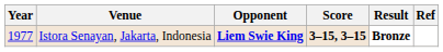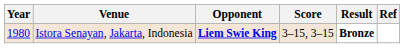 <table class="sortable wikitable" style="font-size: 90%;">
 <tr>
 <th>Year</th>
 <th>Venue</th>
 <th>Opponent</th>
 <th>Score</th>
 <th>Result</th>
 <th>Ref</th>
 </tr>
 <tr style="background:#F3E6D7">
-<td align="center"><a href='#'>1977</a></td>
+<td align="center"><a href='#'>1980</a></td>
 <td align="left"><a href='#'>Istora Senayan</a>, <a href='#'>Jakarta</a>, Indonesia</td>
 <td align="left"><strong> <a href='#'>Liem Swie King</a></strong></td>
-<td align="left"><strong>3–15, 3–15</strong></td>
+<td align="left">3–15, 3–15</td>
 <td style="text-align:left; background:white"> <strong>Bronze</strong></td>
 <td style="text-align:center; background:white"></td>
 </tr>
 </table>
